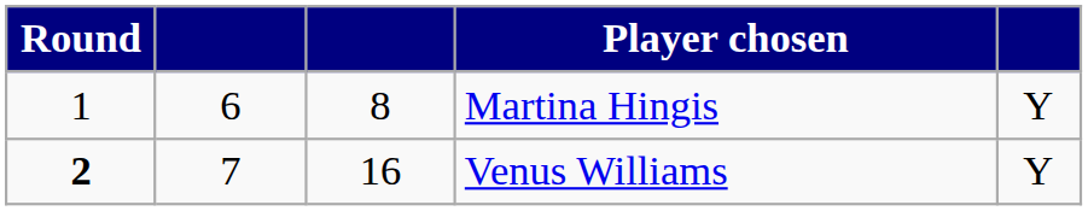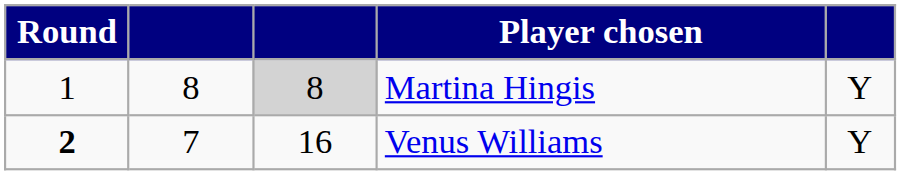 <table class="wikitable" style="text-align:left">
 <tr>
 <th style="background:navy; color:#fff" width="50px">Round</th>
 <th style="background:navy; color:#fff" width="50px"></th>
 <th style="background:navy; color:#fff" width="50px"></th>
 <th style="background:navy; color:#fff" width="200px">Player chosen</th>
 <th style="background:navy; color:#fff" width="25px"></th>
 </tr>
 <tr>
 <td style="text-align:center">1</td>
-<td style="text-align:center">6</td>
 <td style="text-align:center">8</td>
+<td style="background: lightgrey; text-align:center">8</td>
 <td><a href='#'>Martina Hingis</a></td>
 <td style="text-align:center">Y</td>
 </tr>
 <tr>
 <td style="text-align:center"><strong>2</strong></td>
 <td style="text-align:center">7</td>
 <td style="text-align:center">16</td>
 <td><a href='#'>Venus Williams</a></td>
 <td style="text-align:center">Y</td>
 </tr>
 </table>
